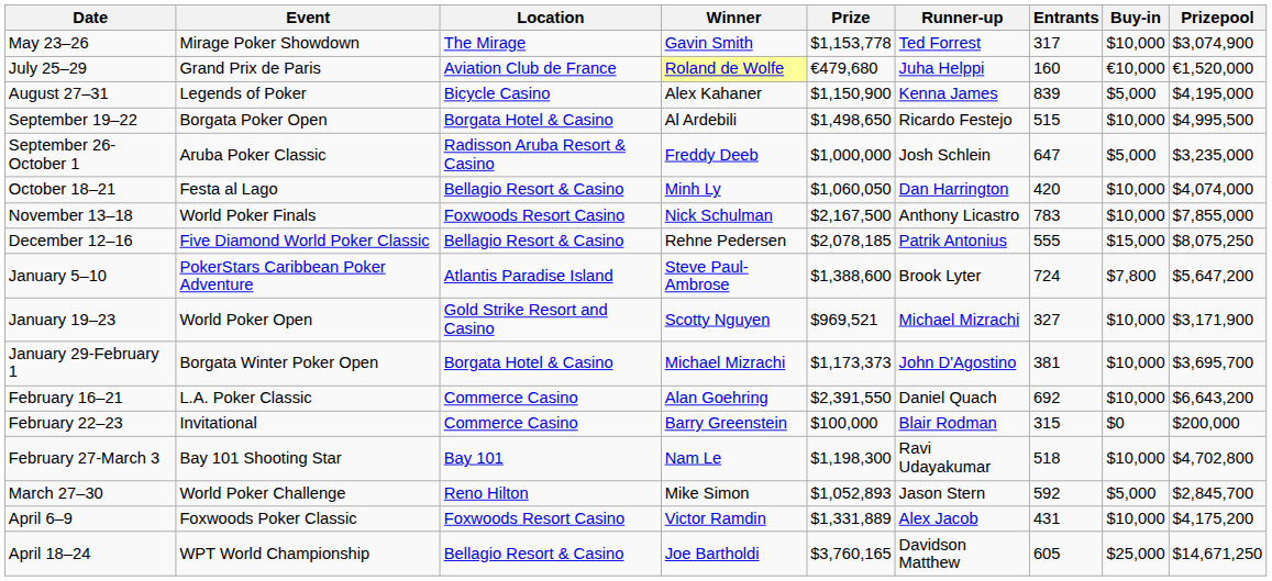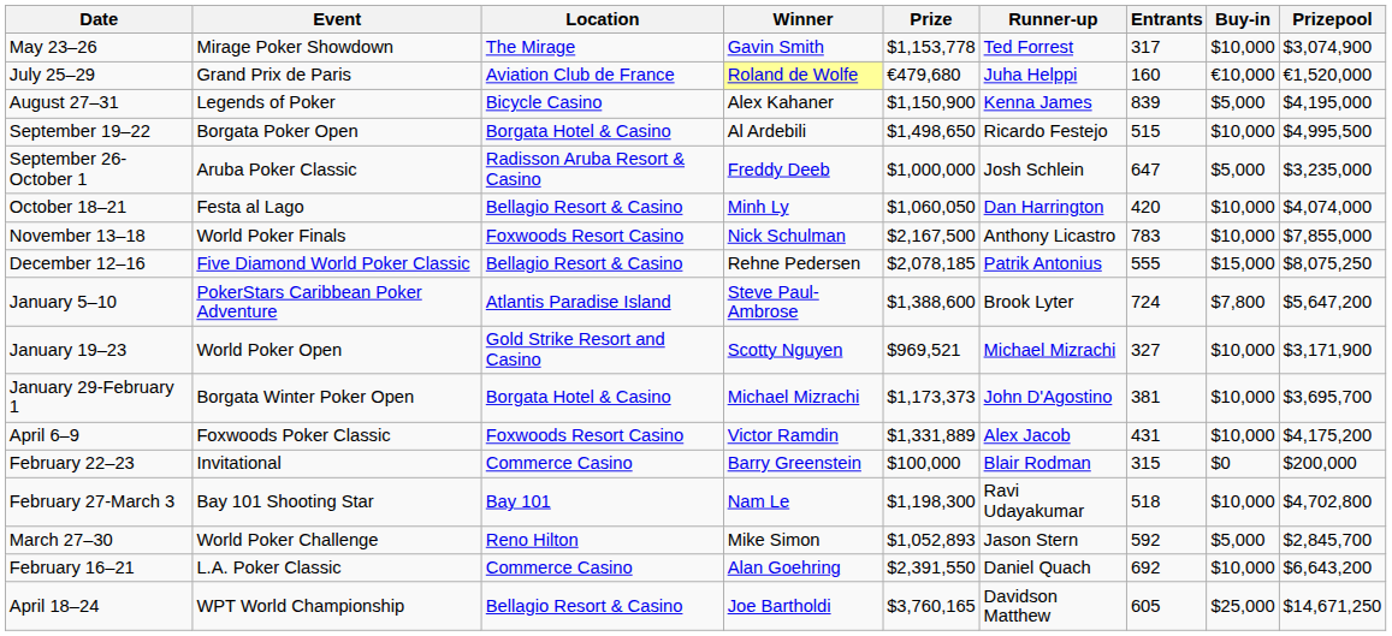 <table class="wikitable">
 <tr>
 <th>Date</th>
 <th>Event</th>
 <th>Location</th>
 <th>Winner</th>
 <th>Prize</th>
 <th>Runner-up</th>
 <th>Entrants</th>
 <th>Buy-in</th>
 <th>Prizepool</th>
 </tr>
 <tr>
 <td>May 23–26</td>
 <td>Mirage Poker Showdown</td>
 <td><a href='#'>The Mirage</a></td>
 <td><a href='#'>Gavin Smith</a></td>
 <td>$1,153,778</td>
 <td><a href='#'>Ted Forrest</a></td>
 <td>317</td>
 <td>$10,000</td>
 <td>$3,074,900</td>
 </tr>
 <tr>
 <td>July 25–29</td>
 <td>Grand Prix de Paris</td>
 <td><a href='#'>Aviation Club de France</a></td>
 <td style="background-color:#FFFF99"><a href='#'>Roland de Wolfe</a></td>
 <td>€479,680</td>
 <td><a href='#'>Juha Helppi</a></td>
 <td>160</td>
 <td>€10,000</td>
 <td>€1,520,000</td>
 </tr>
 <tr>
 <td>August 27–31</td>
 <td>Legends of Poker</td>
 <td><a href='#'>Bicycle Casino</a></td>
 <td>Alex Kahaner</td>
 <td>$1,150,900</td>
 <td><a href='#'>Kenna James</a></td>
 <td>839</td>
 <td>$5,000</td>
 <td>$4,195,000</td>
 </tr>
 <tr>
 <td>September 19–22</td>
 <td>Borgata Poker Open</td>
 <td><a href='#'>Borgata Hotel & Casino</a></td>
 <td>Al Ardebili</td>
 <td>$1,498,650</td>
 <td>Ricardo Festejo</td>
 <td>515</td>
 <td>$10,000</td>
 <td>$4,995,500</td>
 </tr>
 <tr>
 <td>September 26-October 1</td>
 <td>Aruba Poker Classic</td>
 <td><a href='#'>Radisson Aruba Resort & Casino</a></td>
 <td><a href='#'>Freddy Deeb</a></td>
 <td>$1,000,000</td>
 <td>Josh Schlein</td>
 <td>647</td>
 <td>$5,000</td>
 <td>$3,235,000</td>
 </tr>
 <tr>
 <td>October 18–21</td>
 <td>Festa al Lago</td>
 <td><a href='#'>Bellagio Resort & Casino</a></td>
 <td><a href='#'>Minh Ly</a></td>
 <td>$1,060,050</td>
 <td><a href='#'>Dan Harrington</a></td>
 <td>420</td>
 <td>$10,000</td>
 <td>$4,074,000</td>
 </tr>
 <tr>
 <td>November 13–18</td>
 <td>World Poker Finals</td>
 <td><a href='#'>Foxwoods Resort Casino</a></td>
 <td><a href='#'>Nick Schulman</a></td>
 <td>$2,167,500</td>
 <td>Anthony Licastro</td>
 <td>783</td>
 <td>$10,000</td>
 <td>$7,855,000</td>
 </tr>
 <tr>
 <td>December 12–16</td>
 <td><a href='#'>Five Diamond World Poker Classic</a></td>
 <td><a href='#'>Bellagio Resort & Casino</a></td>
 <td>Rehne Pedersen</td>
 <td>$2,078,185</td>
 <td><a href='#'>Patrik Antonius</a></td>
 <td>555</td>
 <td>$15,000</td>
 <td>$8,075,250</td>
 </tr>
 <tr>
 <td>January 5–10</td>
 <td><a href='#'>PokerStars Caribbean Poker Adventure</a></td>
 <td><a href='#'>Atlantis Paradise Island</a></td>
 <td><a href='#'>Steve Paul-Ambrose</a></td>
 <td>$1,388,600</td>
 <td>Brook Lyter</td>
 <td>724</td>
 <td>$7,800</td>
 <td>$5,647,200</td>
 </tr>
 <tr>
 <td>January 19–23</td>
 <td>World Poker Open</td>
 <td><a href='#'>Gold Strike Resort and Casino</a></td>
 <td><a href='#'>Scotty Nguyen</a></td>
 <td>$969,521</td>
 <td><a href='#'>Michael Mizrachi</a></td>
 <td>327</td>
 <td>$10,000</td>
 <td>$3,171,900</td>
 </tr>
 <tr>
 <td>January 29-February 1</td>
 <td>Borgata Winter Poker Open</td>
 <td><a href='#'>Borgata Hotel & Casino</a></td>
 <td><a href='#'>Michael Mizrachi</a></td>
 <td>$1,173,373</td>
 <td><a href='#'>John D'Agostino</a></td>
 <td>381</td>
 <td>$10,000</td>
 <td>$3,695,700</td>
 </tr>
 <tr>
-<td>February 16–21</td>
-<td>L.A. Poker Classic</td>
-<td><a href='#'>Commerce Casino</a></td>
-<td><a href='#'>Alan Goehring</a></td>
-<td>$2,391,550</td>
-<td>Daniel Quach</td>
-<td>692</td>
+<td>April 6–9</td>
+<td>Foxwoods Poker Classic</td>
+<td><a href='#'>Foxwoods Resort Casino</a></td>
+<td><a href='#'>Victor Ramdin</a></td>
+<td>$1,331,889</td>
+<td><a href='#'>Alex Jacob</a></td>
+<td>431</td>
 <td>$10,000</td>
-<td>$6,643,200</td>
+<td>$4,175,200</td>
 </tr>
 <tr>
 <td>February 22–23</td>
 <td>Invitational</td>
 <td><a href='#'>Commerce Casino</a></td>
 <td><a href='#'>Barry Greenstein</a></td>
 <td>$100,000</td>
 <td><a href='#'>Blair Rodman</a></td>
 <td>315</td>
 <td>$0</td>
 <td>$200,000</td>
 </tr>
 <tr>
 <td>February 27-March 3</td>
 <td>Bay 101 Shooting Star</td>
 <td><a href='#'>Bay 101</a></td>
 <td><a href='#'>Nam Le</a></td>
 <td>$1,198,300</td>
 <td>Ravi Udayakumar</td>
 <td>518</td>
 <td>$10,000</td>
 <td>$4,702,800</td>
 </tr>
 <tr>
 <td>March 27–30</td>
 <td>World Poker Challenge</td>
 <td><a href='#'>Reno Hilton</a></td>
 <td>Mike Simon</td>
 <td>$1,052,893</td>
 <td>Jason Stern</td>
 <td>592</td>
 <td>$5,000</td>
 <td>$2,845,700</td>
 </tr>
 <tr>
-<td>April 6–9</td>
-<td>Foxwoods Poker Classic</td>
-<td><a href='#'>Foxwoods Resort Casino</a></td>
-<td><a href='#'>Victor Ramdin</a></td>
-<td>$1,331,889</td>
-<td><a href='#'>Alex Jacob</a></td>
-<td>431</td>
+<td>February 16–21</td>
+<td>L.A. Poker Classic</td>
+<td><a href='#'>Commerce Casino</a></td>
+<td><a href='#'>Alan Goehring</a></td>
+<td>$2,391,550</td>
+<td>Daniel Quach</td>
+<td>692</td>
 <td>$10,000</td>
-<td>$4,175,200</td>
+<td>$6,643,200</td>
 </tr>
 <tr>
 <td>April 18–24</td>
 <td>WPT World Championship</td>
 <td><a href='#'>Bellagio Resort & Casino</a></td>
 <td><a href='#'>Joe Bartholdi</a></td>
 <td>$3,760,165</td>
 <td>Davidson Matthew</td>
 <td>605</td>
 <td>$25,000</td>
 <td>$14,671,250</td>
 </tr>
 </table>
